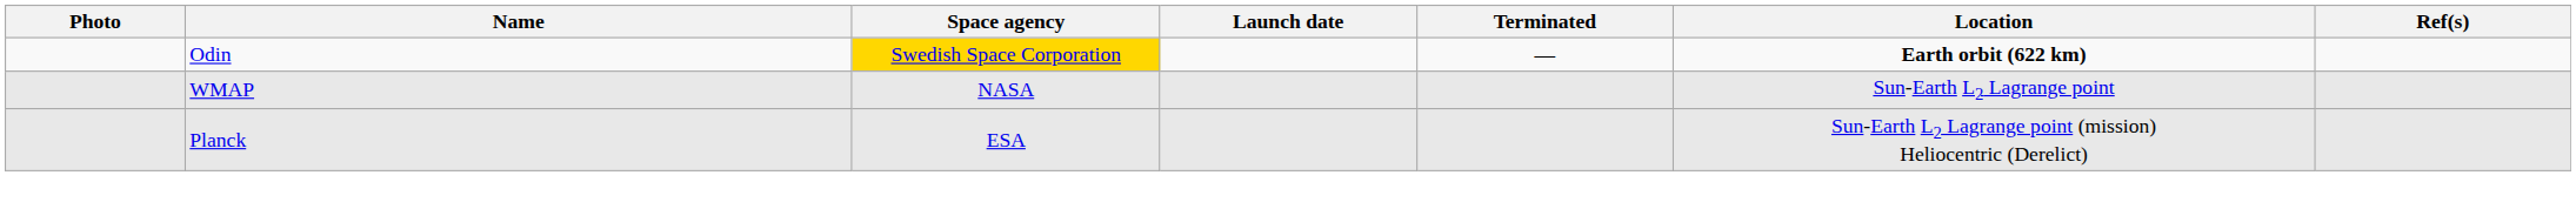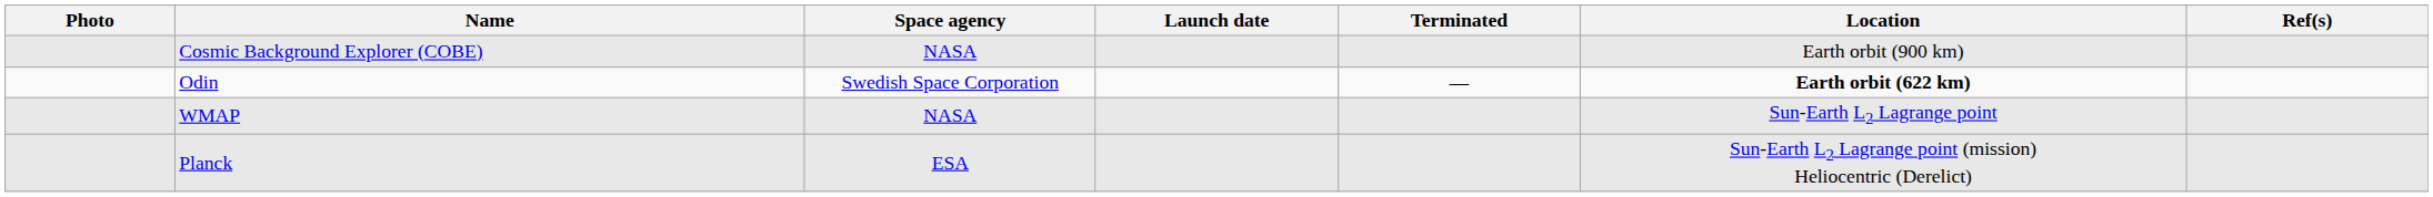 <table class="wikitable sortable" style="width:100%; border:0; text-align:center;">
 <tr>
 <th style="width:7% min-width: 100px;" class="unsortable">Photo</th>
 <th style="width:26%;">Name</th>
 <th style="width:12%;">Space agency</th>
 <th style="width:10%;">Launch date</th>
 <th style="width:10%;">Terminated</th>
 <th style="width:25%;">Location</th>
 <th class="unsortable" style="width:10%;">Ref(s)</th>
 </tr>
+<tr style="background:#E8E8E8;">
+<td></td>
+<td align="left"><a href='#'>Cosmic Background Explorer (COBE)</a></td>
+<td><a href='#'>NASA</a></td>
+<td></td>
+<td></td>
+<td>Earth orbit (900 km)</td>
+<td></td>
+</tr>
 <tr>
 <td></td>
 <td align=left><a href='#'>Odin</a></td>
-<td style="background: gold;"><a href='#'>Swedish Space Corporation</a></td>
+<td><a href='#'>Swedish Space Corporation</a></td>
 <td></td>
 <td>—</td>
 <td><strong>Earth orbit (622 km)</strong></td>
 <td></td>
 </tr>
 <tr style="background:#E8E8E8;">
 <td></td>
 <td align="left"><a href='#'>WMAP</a></td>
 <td><a href='#'>NASA</a></td>
 <td></td>
 <td></td>
 <td><a href='#'>Sun</a>-<a href='#'>Earth</a> <a href='#'>L<sub>2</sub> Lagrange point</a></td>
 <td></td>
 </tr>
 <tr style="background:#E8E8E8;">
 <td></td>
 <td align="left"><a href='#'>Planck</a></td>
 <td><a href='#'>ESA</a></td>
 <td></td>
 <td></td>
 <td><a href='#'>Sun</a>-<a href='#'>Earth</a> <a href='#'>L<sub>2</sub> Lagrange point</a> (mission)<br>Heliocentric (Derelict)</td>
 <td></td>
 </tr>
 </table>
